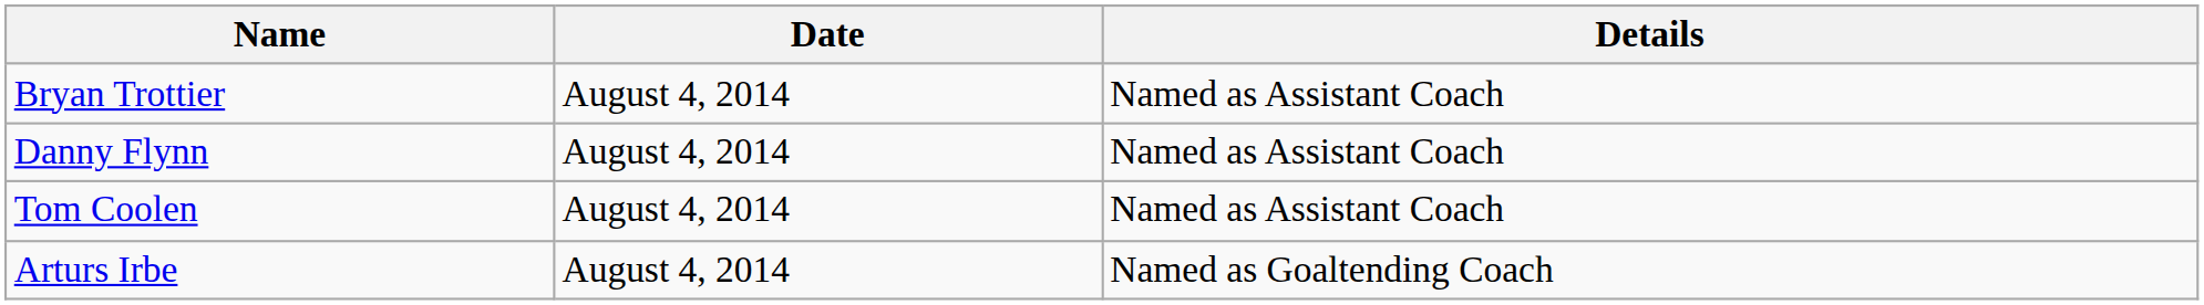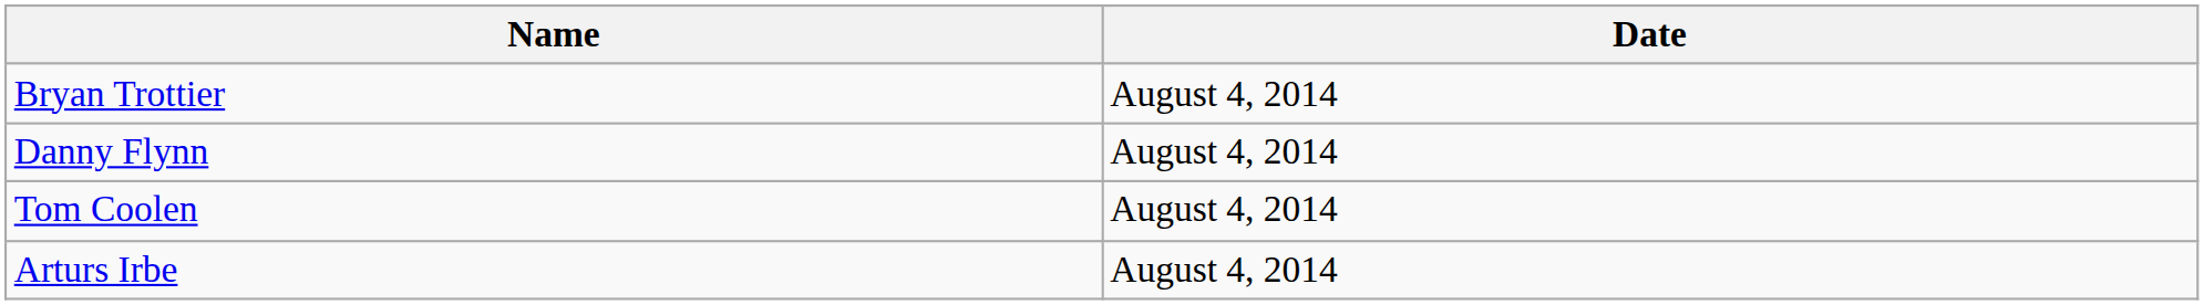 <table class="wikitable" style="width:75%;">
 <tr style="text-align:center; background:#ddd;">
 <th style="width:25%;">Name</th>
 <th style="width:25%;">Date</th>
-<th style="width:50%;">Details</th>
 </tr>
 <tr>
 <td><a href='#'>Bryan Trottier</a></td>
 <td>August 4, 2014</td>
-<td>Named as Assistant Coach</td>
 </tr>
 <tr>
 <td><a href='#'>Danny Flynn</a></td>
 <td>August 4, 2014</td>
-<td>Named as Assistant Coach</td>
 </tr>
 <tr>
 <td><a href='#'>Tom Coolen</a></td>
 <td>August 4, 2014</td>
-<td>Named as Assistant Coach</td>
 </tr>
 <tr>
 <td><a href='#'>Arturs Irbe</a></td>
 <td>August 4, 2014</td>
-<td>Named as Goaltending Coach</td>
 </tr>
 </table>
